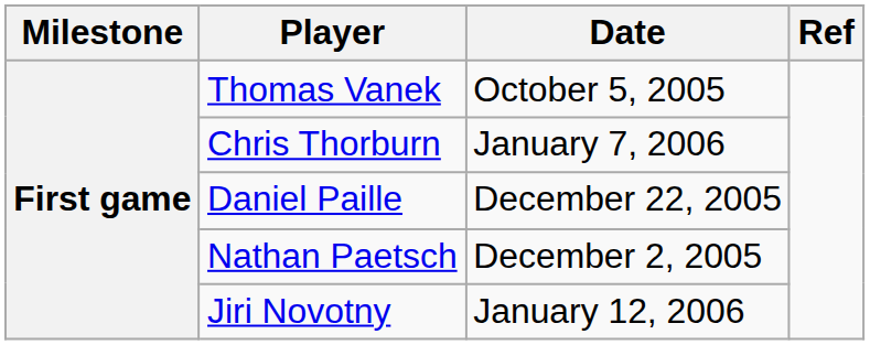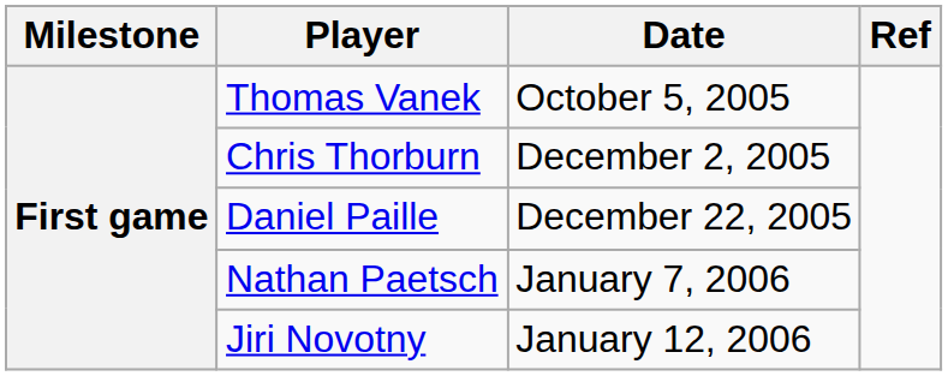 <table class="wikitable">
 <tr>
 <th scope="col">Milestone</th>
 <th scope="col">Player</th>
 <th scope="col">Date</th>
 <th scope="col">Ref</th>
 </tr>
 <tr>
 <th rowspan=5>First game</th>
 <td><a href='#'>Thomas Vanek</a></td>
 <td>October 5, 2005</td>
 <td rowspan=5></td>
 </tr>
 <tr>
 <td><a href='#'>Chris Thorburn</a></td>
-<td>January 7, 2006</td>
+<td>December 2, 2005</td>
 </tr>
 <tr>
 <td><a href='#'>Daniel Paille</a></td>
 <td>December 22, 2005</td>
 </tr>
 <tr>
 <td><a href='#'>Nathan Paetsch</a></td>
-<td>December 2, 2005</td>
+<td>January 7, 2006</td>
 </tr>
 <tr>
 <td><a href='#'>Jiri Novotny</a></td>
 <td>January 12, 2006</td>
 </tr>
 </table>
